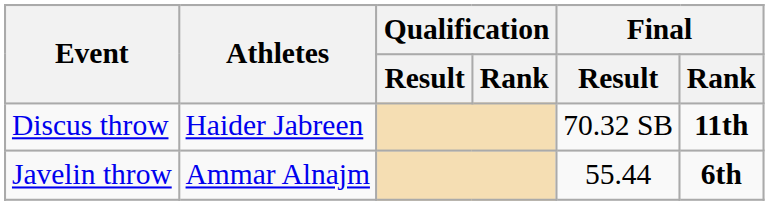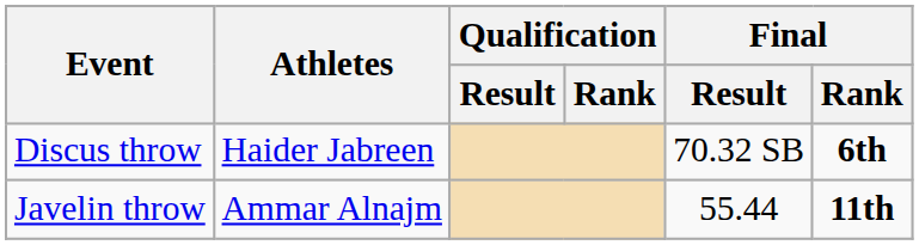 <table class=wikitable style="font-size:90%">
 <tr>
 <th rowspan=2>Event</th>
 <th rowspan=2>Athletes</th>
 <th colspan=2>Qualification</th>
 <th colspan=2>Final</th>
 </tr>
 <tr>
 <th>Result</th>
 <th>Rank</th>
 <th>Result</th>
 <th>Rank</th>
 </tr>
 <tr>
 <td><a href='#'>Discus throw</a></td>
 <td><a href='#'>Haider Jabreen</a></td>
 <td colspan="2" style="text-align:center; background:wheat;"></td>
 <td align=center>70.32 SB</td>
-<td align=center><strong>11th</strong></td>
+<td align=center><strong>6th</strong></td>
 </tr>
 <tr>
 <td><a href='#'>Javelin throw</a></td>
 <td><a href='#'>Ammar Alnajm</a></td>
 <td colspan="2" style="text-align:center; background:wheat;"></td>
 <td align=center>55.44</td>
-<td align=center><strong>6th</strong></td>
+<td align=center><strong>11th</strong></td>
 </tr>
 </table>
